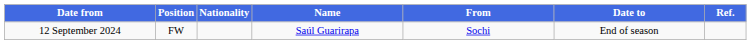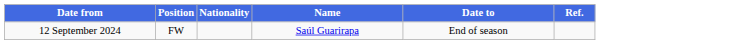 <table class="wikitable" style="text-align:center; font-size:90%; ">
 <tr>
 <th style="background:#4169E1; color:white; width:200px;">Date from</th>
 <th style="background:#4169E1; color:white; width:50px;">Position</th>
 <th style="background:#4169E1; color:white; width:50px;">Nationality</th>
 <th style="background:#4169E1; color:white; width:200px;">Name</th>
-<th style="background:#4169E1; color:white; width:200px;">From</th>
 <th style="background:#4169E1; color:white; width:200px;">Date to</th>
 <th style="background:#4169E1; color:white; width:50px;">Ref.</th>
 </tr>
 <tr>
 <td>12 September 2024</td>
 <td>FW</td>
 <td></td>
 <td><a href='#'>Saúl Guarirapa</a></td>
-<td><a href='#'>Sochi</a></td>
 <td>End of season</td>
 <td></td>
 </tr>
 </table>
